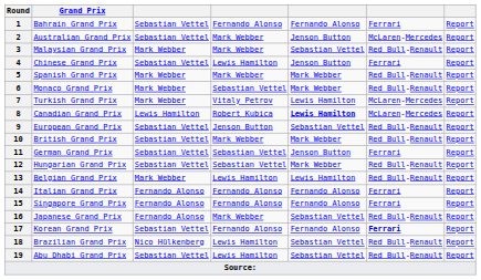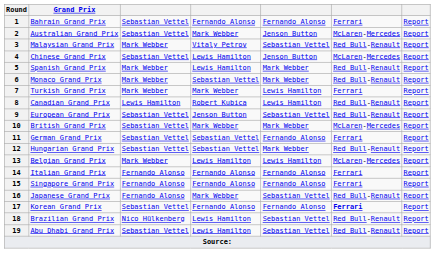 <table class="wikitable sortable" style="font-size:85%">
 <tr>
 <th>Round</th>
 <th><a href='#'>Grand Prix</a></th>
 <th></th>
 <th></th>
 <th></th>
 <th></th>
 <th class="unsortable"></th>
 </tr>
 <tr>
 <th>1</th>
 <td> <a href='#'>Bahrain Grand Prix</a></td>
 <td> <a href='#'>Sebastian Vettel</a></td>
 <td nowrap> <a href='#'>Fernando Alonso</a></td>
 <td nowrap> <a href='#'>Fernando Alonso</a></td>
 <td> <a href='#'>Ferrari</a></td>
 <td><a href='#'>Report</a></td>
 </tr>
 <tr>
 <th>2</th>
 <td> <a href='#'>Australian Grand Prix</a></td>
 <td> <a href='#'>Sebastian Vettel</a></td>
 <td> <a href='#'>Mark Webber</a></td>
 <td> <a href='#'>Jenson Button</a></td>
 <td nowrap> <a href='#'>McLaren</a>-<a href='#'>Mercedes</a></td>
 <td><a href='#'>Report</a></td>
 </tr>
 <tr>
 <th>3</th>
 <td> <a href='#'>Malaysian Grand Prix</a></td>
 <td> <a href='#'>Mark Webber</a></td>
-<td> <a href='#'>Mark Webber</a></td>
+<td> <a href='#'>Vitaly Petrov</a></td>
 <td> <a href='#'>Sebastian Vettel</a></td>
 <td> <a href='#'>Red Bull</a>-<a href='#'>Renault</a></td>
 <td><a href='#'>Report</a></td>
 </tr>
 <tr>
 <th>4</th>
 <td> <a href='#'>Chinese Grand Prix</a></td>
 <td> <a href='#'>Sebastian Vettel</a></td>
 <td> <a href='#'>Lewis Hamilton</a></td>
 <td> <a href='#'>Jenson Button</a></td>
-<td> <a href='#'>Ferrari</a></td>
+<td> <a href='#'>McLaren</a>-<a href='#'>Mercedes</a></td>
 <td><a href='#'>Report</a></td>
 </tr>
 <tr>
 <th>5</th>
 <td> <a href='#'>Spanish Grand Prix</a></td>
 <td> <a href='#'>Mark Webber</a></td>
-<td> <a href='#'>Mark Webber</a></td>
+<td> <a href='#'>Lewis Hamilton</a></td>
 <td> <a href='#'>Mark Webber</a></td>
 <td> <a href='#'>Red Bull</a>-<a href='#'>Renault</a></td>
 <td><a href='#'>Report</a></td>
 </tr>
 <tr>
 <th>6</th>
 <td> <a href='#'>Monaco Grand Prix</a></td>
 <td> <a href='#'>Mark Webber</a></td>
 <td> <a href='#'>Sebastian Vettel</a></td>
 <td> <a href='#'>Mark Webber</a></td>
 <td> <a href='#'>Red Bull</a>-<a href='#'>Renault</a></td>
 <td><a href='#'>Report</a></td>
 </tr>
 <tr>
 <th>7</th>
 <td> <a href='#'>Turkish Grand Prix</a></td>
 <td> <a href='#'>Mark Webber</a></td>
-<td> <a href='#'>Vitaly Petrov</a></td>
+<td> <a href='#'>Mark Webber</a></td>
 <td> <a href='#'>Lewis Hamilton</a></td>
-<td> <a href='#'>McLaren</a>-<a href='#'>Mercedes</a></td>
+<td> <a href='#'>Ferrari</a></td>
 <td><a href='#'>Report</a></td>
 </tr>
 <tr>
 <th>8</th>
 <td> <a href='#'>Canadian Grand Prix</a></td>
 <td> <a href='#'>Lewis Hamilton</a></td>
 <td> <a href='#'>Robert Kubica</a></td>
-<td><strong> <a href='#'>Lewis Hamilton</a></strong></td>
-<td> <a href='#'>McLaren</a>-<a href='#'>Mercedes</a></td>
+<td> <a href='#'>Lewis Hamilton</a></td>
+<td> <a href='#'>Red Bull</a>-<a href='#'>Renault</a></td>
 <td><a href='#'>Report</a></td>
 </tr>
 <tr>
 <th>9</th>
 <td> <a href='#'>European Grand Prix</a></td>
 <td> <a href='#'>Sebastian Vettel</a></td>
 <td> <a href='#'>Jenson Button</a></td>
 <td> <a href='#'>Sebastian Vettel</a></td>
 <td> <a href='#'>Red Bull</a>-<a href='#'>Renault</a></td>
 <td><a href='#'>Report</a></td>
 </tr>
 <tr>
 <th>10</th>
 <td> <a href='#'>British Grand Prix</a></td>
 <td> <a href='#'>Sebastian Vettel</a></td>
 <td> <a href='#'>Mark Webber</a></td>
 <td> <a href='#'>Mark Webber</a></td>
-<td> <a href='#'>Red Bull</a>-<a href='#'>Renault</a></td>
+<td> <a href='#'>McLaren</a>-<a href='#'>Mercedes</a></td>
 <td><a href='#'>Report</a></td>
 </tr>
 <tr>
 <th>11</th>
 <td> <a href='#'>German Grand Prix</a></td>
 <td> <a href='#'>Sebastian Vettel</a></td>
 <td> <a href='#'>Sebastian Vettel</a></td>
-<td> <a href='#'>Jenson Button</a></td>
+<td> <a href='#'>Fernando Alonso</a></td>
 <td> <a href='#'>Ferrari</a></td>
 <td><a href='#'>Report</a></td>
 </tr>
 <tr>
 <th>12</th>
 <td nowrap> <a href='#'>Hungarian Grand Prix</a></td>
 <td> <a href='#'>Sebastian Vettel</a></td>
 <td> <a href='#'>Sebastian Vettel</a></td>
 <td> <a href='#'>Mark Webber</a></td>
 <td> <a href='#'>Red Bull</a>-<a href='#'>Renault</a></td>
 <td><a href='#'>Report</a></td>
 </tr>
 <tr>
 <th>13</th>
 <td> <a href='#'>Belgian Grand Prix</a></td>
 <td> <a href='#'>Mark Webber</a></td>
 <td> <a href='#'>Lewis Hamilton</a></td>
 <td> <a href='#'>Lewis Hamilton</a></td>
-<td> <a href='#'>Red Bull</a>-<a href='#'>Renault</a></td>
+<td> <a href='#'>McLaren</a>-<a href='#'>Mercedes</a></td>
 <td><a href='#'>Report</a></td>
 </tr>
 <tr>
 <th>14</th>
 <td> <a href='#'>Italian Grand Prix</a></td>
 <td nowrap> <a href='#'>Fernando Alonso</a></td>
 <td> <a href='#'>Fernando Alonso</a></td>
 <td> <a href='#'>Fernando Alonso</a></td>
 <td> <a href='#'>Ferrari</a></td>
 <td><a href='#'>Report</a></td>
 </tr>
 <tr>
 <th>15</th>
 <td> <a href='#'>Singapore Grand Prix</a></td>
 <td> <a href='#'>Fernando Alonso</a></td>
 <td> <a href='#'>Fernando Alonso</a></td>
 <td> <a href='#'>Fernando Alonso</a></td>
 <td> <a href='#'>Ferrari</a></td>
 <td><a href='#'>Report</a></td>
 </tr>
 <tr>
 <th>16</th>
 <td> <a href='#'>Japanese Grand Prix</a></td>
 <td> <a href='#'>Fernando Alonso</a></td>
 <td> <a href='#'>Mark Webber</a></td>
 <td> <a href='#'>Sebastian Vettel</a></td>
 <td> <a href='#'>Red Bull</a>-<a href='#'>Renault</a></td>
 <td><a href='#'>Report</a></td>
 </tr>
 <tr>
 <th>17</th>
 <td> <a href='#'>Korean Grand Prix</a></td>
 <td> <a href='#'>Sebastian Vettel</a></td>
 <td> <a href='#'>Fernando Alonso</a></td>
 <td> <a href='#'>Fernando Alonso</a></td>
 <td><strong> <a href='#'>Ferrari</a></strong></td>
 <td><a href='#'>Report</a></td>
 </tr>
 <tr>
 <th>18</th>
 <td> <a href='#'>Brazilian Grand Prix</a></td>
 <td> <a href='#'>Nico Hülkenberg</a></td>
 <td> <a href='#'>Lewis Hamilton</a></td>
 <td> <a href='#'>Sebastian Vettel</a></td>
 <td> <a href='#'>Red Bull</a>-<a href='#'>Renault</a></td>
 <td><a href='#'>Report</a></td>
 </tr>
 <tr>
 <th>19</th>
 <td> <a href='#'>Abu Dhabi Grand Prix</a></td>
 <td> <a href='#'>Sebastian Vettel</a></td>
 <td> <a href='#'>Lewis Hamilton</a></td>
 <td> <a href='#'>Sebastian Vettel</a></td>
 <td> <a href='#'>Red Bull</a>-<a href='#'>Renault</a></td>
 <td><a href='#'>Report</a></td>
 </tr>
 <tr class="sortbottom">
 <td colspan="7" style="background-color:#EAECF0;text-align:center"><strong>Source:</strong></td>
 </tr>
 </table>
